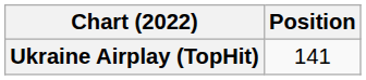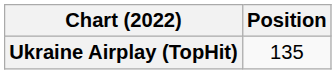 <table class="wikitable plainrowheaders" style="text-align:center;">
 <tr>
 <th scope="col">Chart (2022)</th>
 <th scope="col">Position</th>
 </tr>
 <tr>
 <th scope="row">Ukraine Airplay (TopHit)</th>
-<td>141</td>
+<td>135</td>
 </tr>
 </table>
